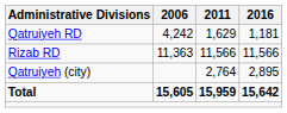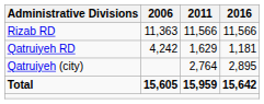 <table class="wikitable">
 <tr>
 <th>Administrative Divisions</th>
 <th>2006</th>
 <th>2011</th>
 <th>2016</th>
 </tr>
 <tr>
+<td><a href='#'>Rizab RD</a></td>
+<td style="text-align: right;">11,363</td>
+<td style="text-align: right;">11,566</td>
+<td style="text-align: right;">11,566</td>
+</tr>
+<tr>
 <td><a href='#'>Qatruiyeh RD</a></td>
 <td style="text-align: right;">4,242</td>
 <td style="text-align: right;">1,629</td>
 <td style="text-align: right;">1,181</td>
-</tr>
-<tr>
-<td><a href='#'>Rizab RD</a></td>
-<td style="text-align: right;">11,363</td>
-<td style="text-align: right;">11,566</td>
-<td style="text-align: right;">11,566</td>
 </tr>
 <tr>
 <td><a href='#'>Qatruiyeh</a> (city)</td>
 <td style="text-align: right;"></td>
 <td style="text-align: right;">2,764</td>
 <td style="text-align: right;">2,895</td>
 </tr>
 <tr>
 <td><strong>Total</strong></td>
 <td style="text-align: right;"><strong>15,605</strong></td>
 <td style="text-align: right;"><strong>15,959</strong></td>
 <td style="text-align: right;"><strong>15,642</strong></td>
 </tr>
 <tr>
 <td colspan=4></td>
 </tr>
 </table>
